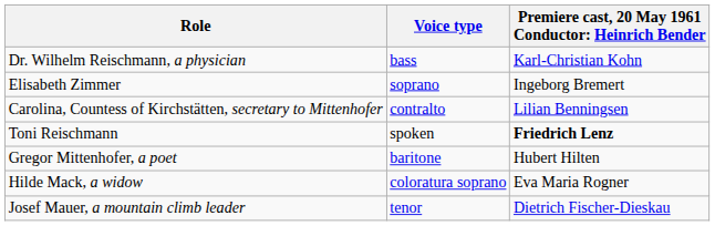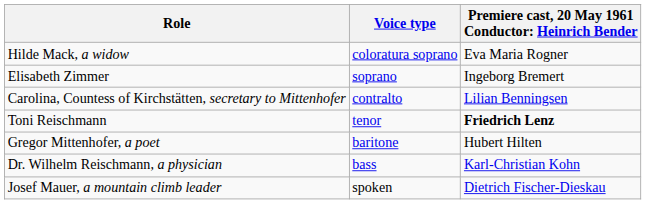 <table class="wikitable">
 <tr>
 <th>Role</th>
 <th><a href='#'>Voice type</a></th>
 <th>Premiere cast, 20 May 1961<br>Conductor: <a href='#'>Heinrich Bender</a></th>
 </tr>
 <tr>
-<td>Dr. Wilhelm Reischmann, <em>a physician</em></td>
-<td><a href='#'>bass</a></td>
-<td><a href='#'>Karl-Christian Kohn</a></td>
+<td>Hilde Mack, <em>a widow</em></td>
+<td><a href='#'>coloratura soprano</a></td>
+<td>Eva Maria Rogner</td>
 </tr>
 <tr>
 <td>Elisabeth Zimmer</td>
 <td><a href='#'>soprano</a></td>
 <td>Ingeborg Bremert</td>
 </tr>
 <tr>
 <td>Carolina, Countess of Kirchstätten, <em>secretary to Mittenhofer</em></td>
 <td><a href='#'>contralto</a></td>
 <td><a href='#'>Lilian Benningsen</a></td>
 </tr>
 <tr>
 <td>Toni Reischmann</td>
-<td>spoken</td>
+<td><a href='#'>tenor</a></td>
 <td><strong>Friedrich Lenz</strong></td>
 </tr>
 <tr>
 <td>Gregor Mittenhofer, <em>a poet</em></td>
 <td><a href='#'>baritone</a></td>
 <td>Hubert Hilten</td>
 </tr>
 <tr>
-<td>Hilde Mack, <em>a widow</em></td>
-<td><a href='#'>coloratura soprano</a></td>
-<td>Eva Maria Rogner</td>
+<td>Dr. Wilhelm Reischmann, <em>a physician</em></td>
+<td><a href='#'>bass</a></td>
+<td><a href='#'>Karl-Christian Kohn</a></td>
 </tr>
 <tr>
 <td>Josef Mauer, <em>a mountain climb leader</em></td>
-<td><a href='#'>tenor</a></td>
+<td>spoken</td>
 <td><a href='#'>Dietrich Fischer-Dieskau</a></td>
 </tr>
 </table>
